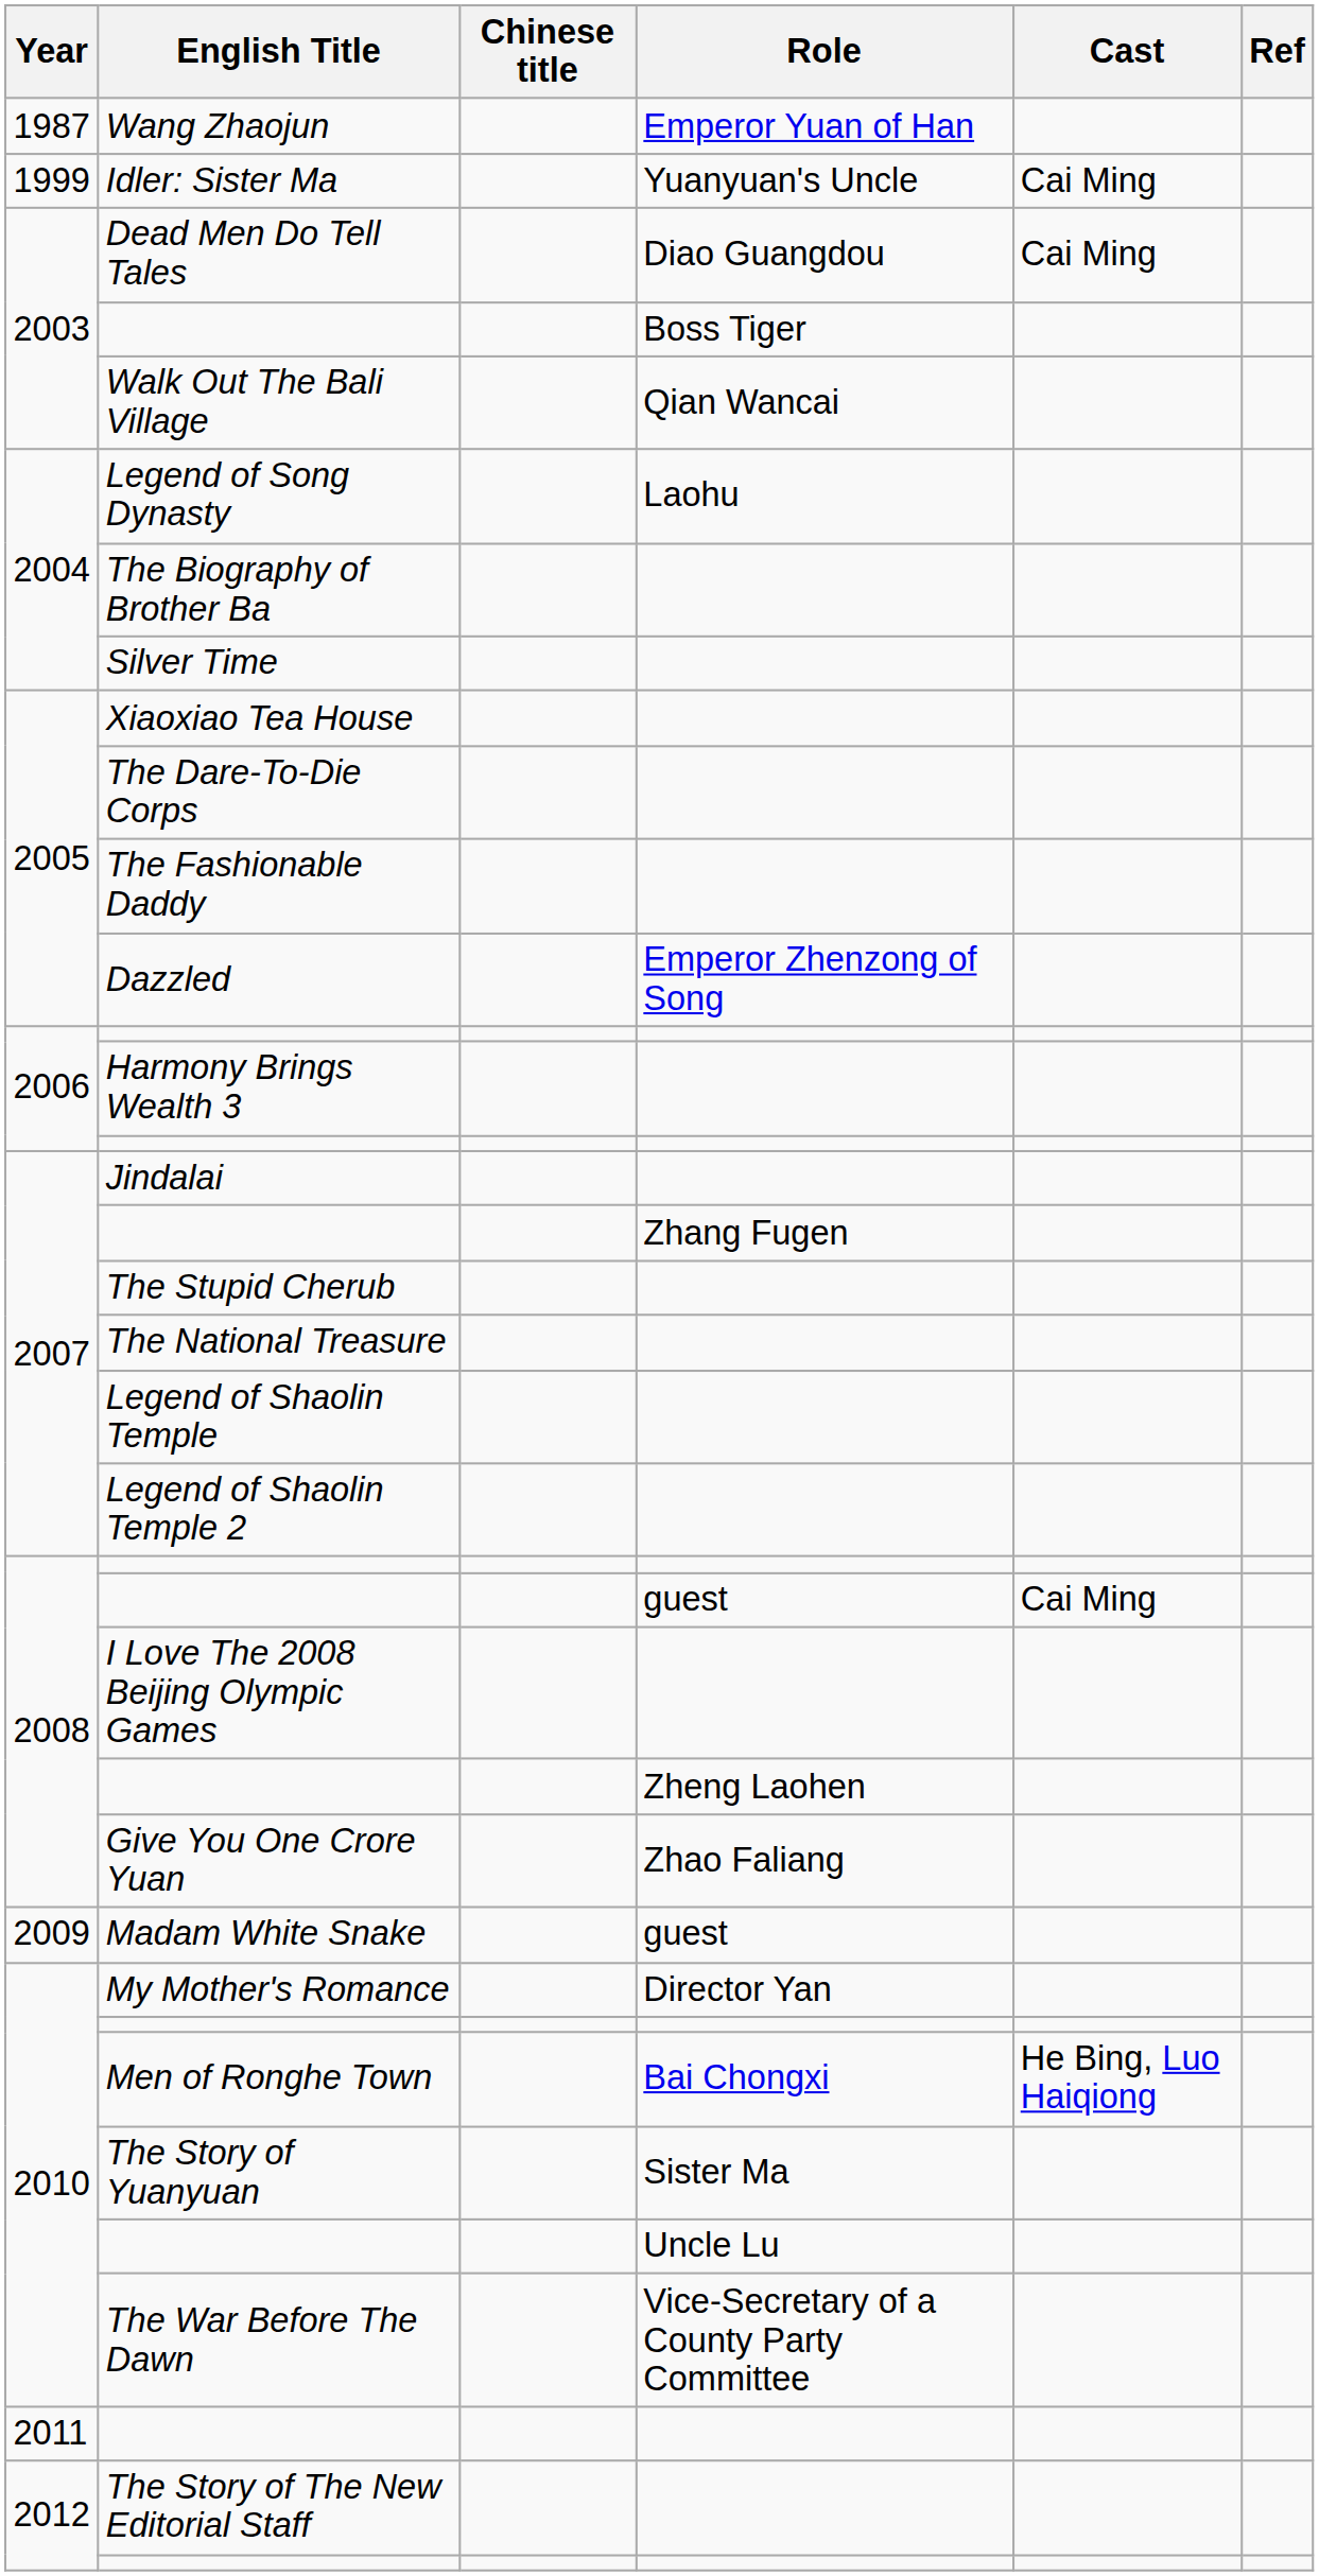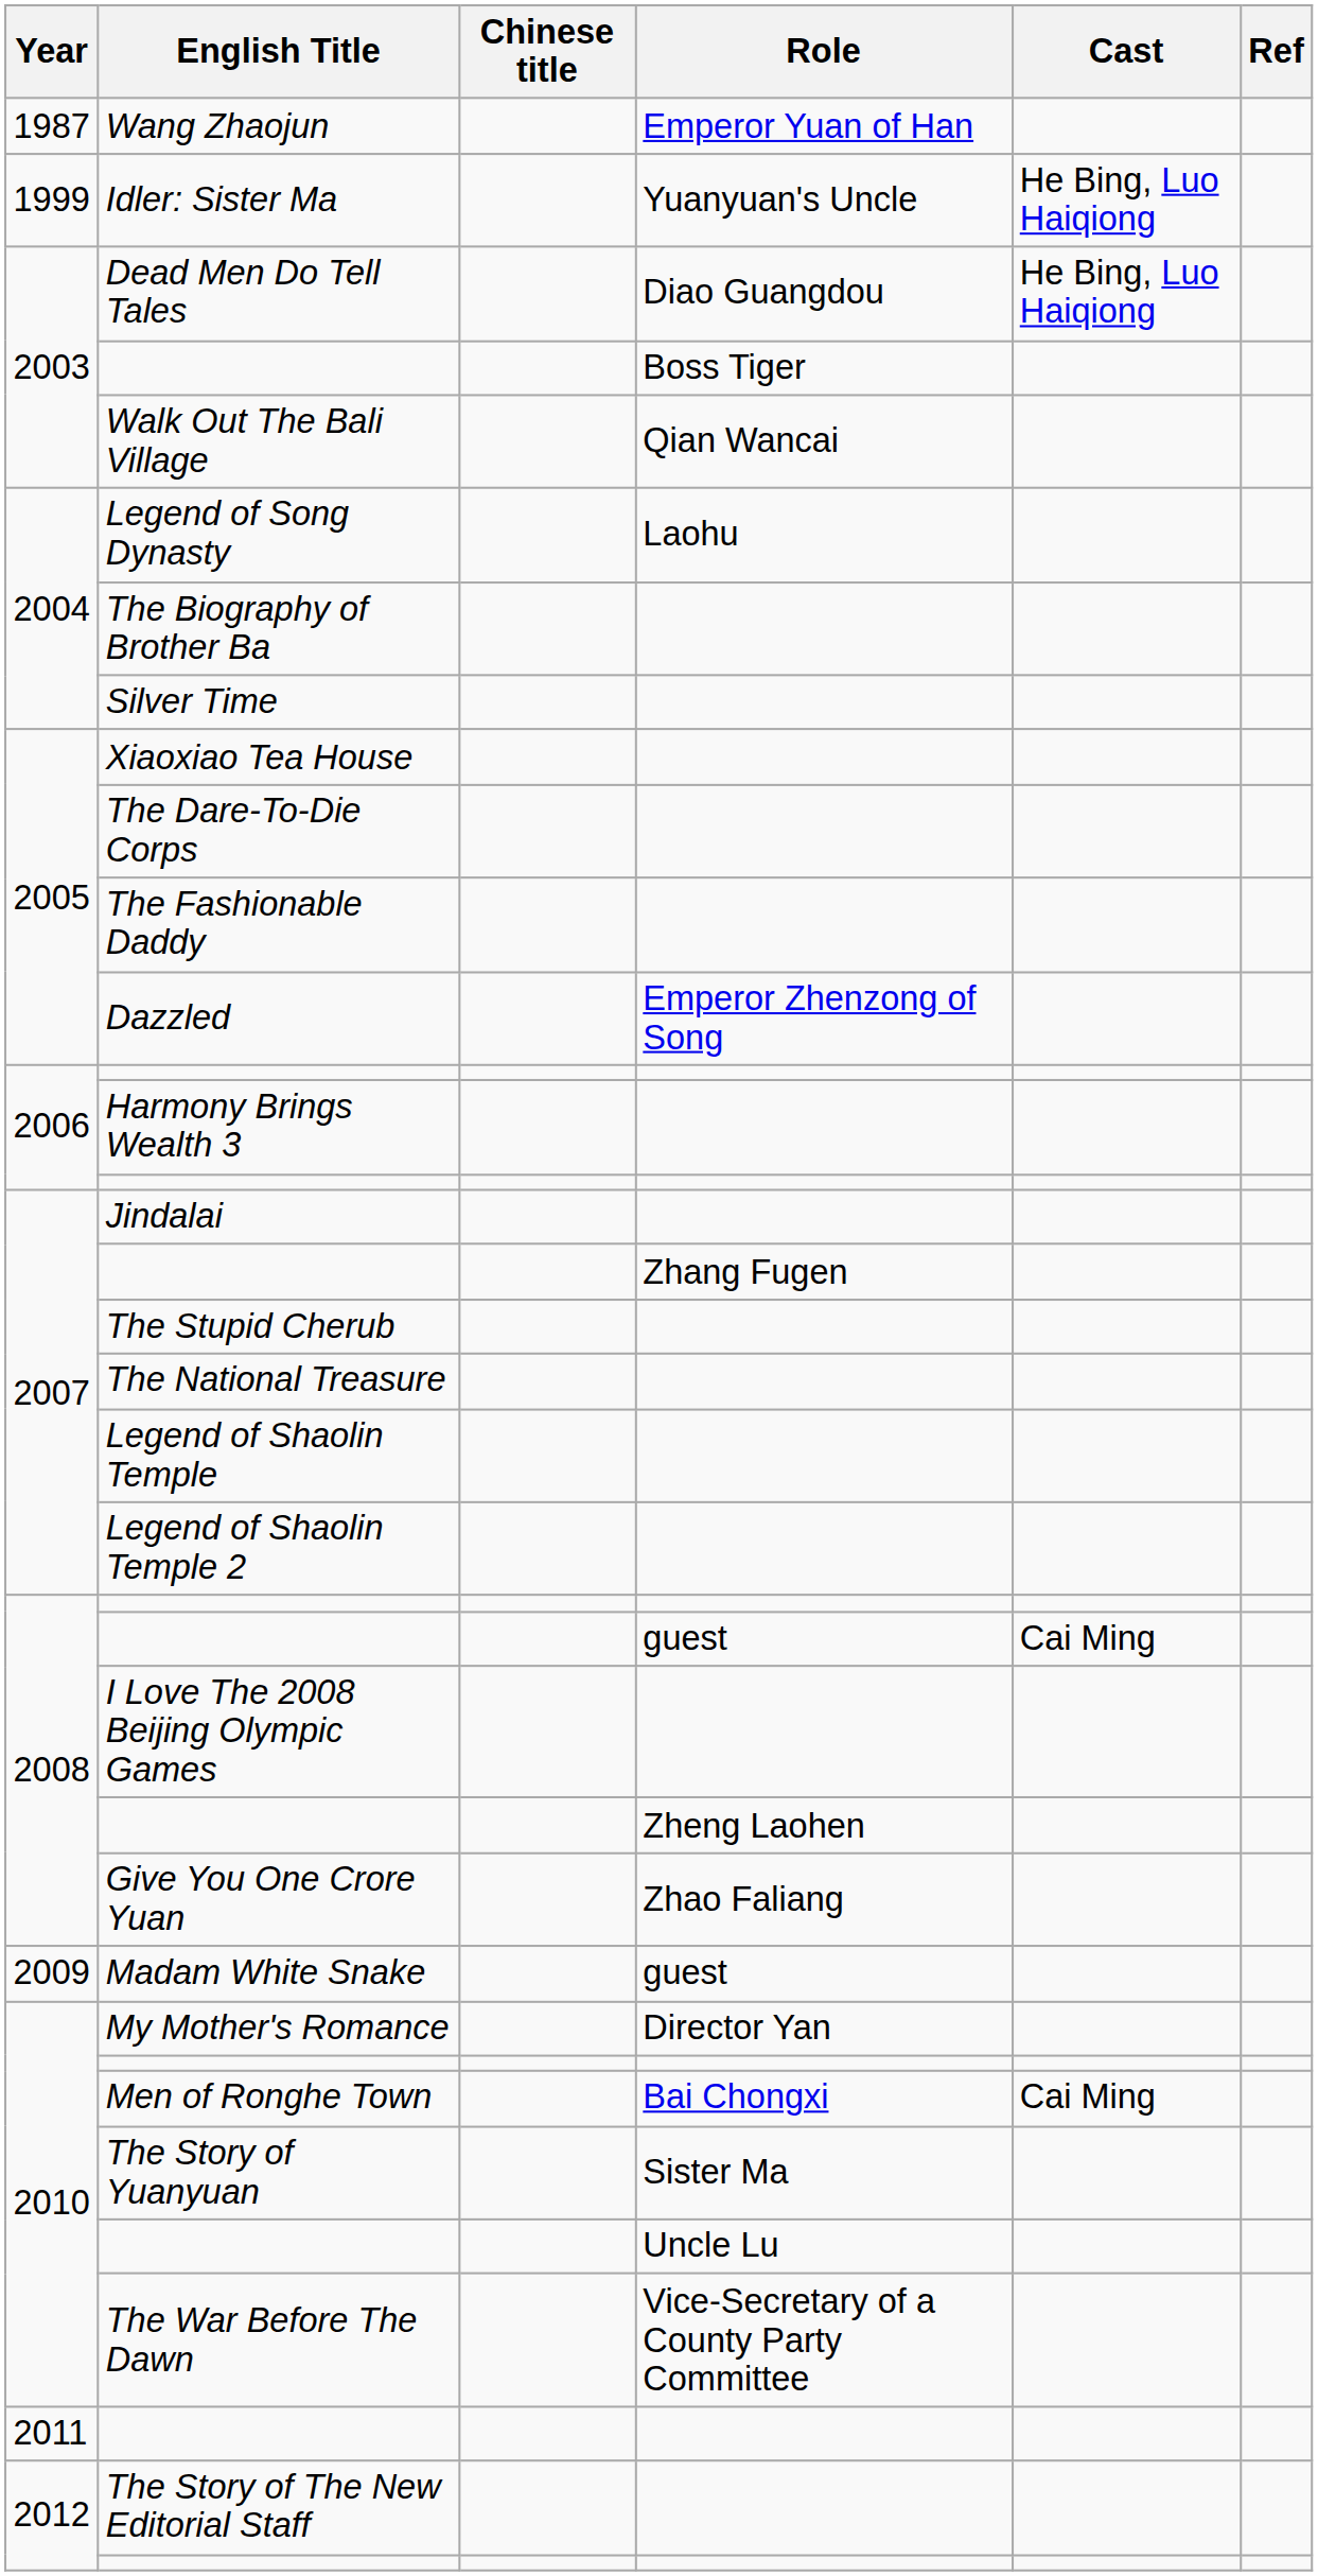 <table class="wikitable">
 <tr>
 <th>Year</th>
 <th>English Title</th>
 <th>Chinese title</th>
 <th>Role</th>
 <th>Cast</th>
 <th>Ref</th>
 </tr>
 <tr>
 <td>1987</td>
 <td><em>Wang Zhaojun</em></td>
 <td></td>
 <td><a href='#'>Emperor Yuan of Han</a></td>
 <td></td>
 <td></td>
 </tr>
 <tr>
 <td>1999</td>
 <td><em>Idler: Sister Ma</em></td>
 <td></td>
 <td>Yuanyuan's Uncle</td>
-<td>Cai Ming</td>
+<td>He Bing, <a href='#'>Luo Haiqiong</a></td>
 <td></td>
 </tr>
 <tr>
 <td rowspan="3">2003</td>
 <td><em>Dead Men Do Tell Tales</em></td>
 <td></td>
 <td>Diao Guangdou</td>
-<td>Cai Ming</td>
+<td>He Bing, <a href='#'>Luo Haiqiong</a></td>
 <td></td>
 </tr>
 <tr>
 <td></td>
 <td></td>
 <td>Boss Tiger</td>
 <td></td>
 <td></td>
 </tr>
 <tr>
 <td><em>Walk Out The Bali Village</em></td>
 <td></td>
 <td>Qian Wancai</td>
 <td></td>
 <td></td>
 </tr>
 <tr>
 <td rowspan="3">2004</td>
 <td><em>Legend of Song Dynasty</em></td>
 <td></td>
 <td>Laohu</td>
 <td></td>
 <td></td>
 </tr>
 <tr>
 <td><em>The Biography of Brother Ba</em></td>
 <td></td>
 <td></td>
 <td></td>
 <td></td>
 </tr>
 <tr>
 <td><em>Silver Time</em></td>
 <td></td>
 <td></td>
 <td></td>
 <td></td>
 </tr>
 <tr>
 <td rowspan="4">2005</td>
 <td><em>Xiaoxiao Tea House</em></td>
 <td></td>
 <td></td>
 <td></td>
 <td></td>
 </tr>
 <tr>
 <td><em>The Dare-To-Die Corps</em></td>
 <td></td>
 <td></td>
 <td></td>
 <td></td>
 </tr>
 <tr>
 <td><em>The Fashionable Daddy</em></td>
 <td></td>
 <td></td>
 <td></td>
 <td></td>
 </tr>
 <tr>
 <td><em>Dazzled</em></td>
 <td></td>
 <td><a href='#'>Emperor Zhenzong of Song</a></td>
 <td></td>
 <td></td>
 </tr>
 <tr>
 <td rowspan="3">2006</td>
 <td></td>
 <td></td>
 <td></td>
 <td></td>
 <td></td>
 </tr>
 <tr>
 <td><em>Harmony Brings Wealth 3</em></td>
 <td></td>
 <td></td>
 <td></td>
 <td></td>
 </tr>
 <tr>
 <td></td>
 <td></td>
 <td></td>
 <td></td>
 <td></td>
 </tr>
 <tr>
 <td rowspan="6">2007</td>
 <td><em>Jindalai</em></td>
 <td></td>
 <td></td>
 <td></td>
 <td></td>
 </tr>
 <tr>
 <td></td>
 <td></td>
 <td>Zhang Fugen</td>
 <td></td>
 <td></td>
 </tr>
 <tr>
 <td><em>The Stupid Cherub</em></td>
 <td></td>
 <td></td>
 <td></td>
 <td></td>
 </tr>
 <tr>
 <td><em>The National Treasure</em></td>
 <td></td>
 <td></td>
 <td></td>
 <td></td>
 </tr>
 <tr>
 <td><em>Legend of Shaolin Temple</em></td>
 <td></td>
 <td></td>
 <td></td>
 <td></td>
 </tr>
 <tr>
 <td><em>Legend of Shaolin Temple 2</em></td>
 <td></td>
 <td></td>
 <td></td>
 <td></td>
 </tr>
 <tr>
 <td rowspan="5">2008</td>
 <td></td>
 <td></td>
 <td></td>
 <td></td>
 <td></td>
 </tr>
 <tr>
 <td></td>
 <td></td>
 <td>guest</td>
 <td>Cai Ming</td>
 <td></td>
 </tr>
 <tr>
 <td><em>I Love The 2008 Beijing Olympic Games</em></td>
 <td></td>
 <td></td>
 <td></td>
 <td></td>
 </tr>
 <tr>
 <td></td>
 <td></td>
 <td>Zheng Laohen</td>
 <td></td>
 <td></td>
 </tr>
 <tr>
 <td><em>Give You One Crore Yuan</em></td>
 <td></td>
 <td>Zhao Faliang</td>
 <td></td>
 <td></td>
 </tr>
 <tr>
 <td>2009</td>
 <td><em>Madam White Snake</em></td>
 <td></td>
 <td>guest</td>
 <td></td>
 <td></td>
 </tr>
 <tr>
 <td rowspan="6">2010</td>
 <td><em>My Mother's Romance</em></td>
 <td></td>
 <td>Director Yan</td>
 <td></td>
 <td></td>
 </tr>
 <tr>
 <td></td>
 <td></td>
 <td></td>
 <td></td>
 <td></td>
 </tr>
 <tr>
 <td><em>Men of Ronghe Town</em></td>
 <td></td>
 <td><a href='#'>Bai Chongxi</a></td>
-<td>He Bing, <a href='#'>Luo Haiqiong</a></td>
+<td>Cai Ming</td>
 <td></td>
 </tr>
 <tr>
 <td><em>The Story of Yuanyuan</em></td>
 <td></td>
 <td>Sister Ma</td>
 <td></td>
 <td></td>
 </tr>
 <tr>
 <td></td>
 <td></td>
 <td>Uncle Lu</td>
 <td></td>
 <td></td>
 </tr>
 <tr>
 <td><em>The War Before The Dawn</em></td>
 <td></td>
 <td>Vice-Secretary of a County Party Committee</td>
 <td></td>
 <td></td>
 </tr>
 <tr>
 <td>2011</td>
 <td></td>
 <td></td>
 <td></td>
 <td></td>
 <td></td>
 </tr>
 <tr>
 <td rowspan="2">2012</td>
 <td><em>The Story of The New Editorial Staff</em></td>
 <td></td>
 <td></td>
 <td></td>
 <td></td>
 </tr>
 <tr>
 <td></td>
 <td></td>
 <td></td>
 <td></td>
 <td></td>
 </tr>
 </table>
